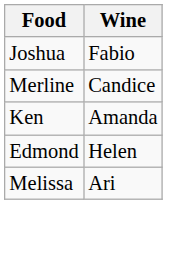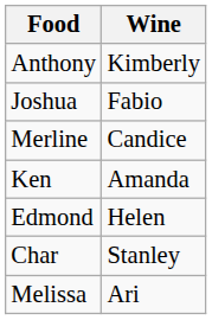 <table class="wikitable">
 <tr>
 <th>Food</th>
 <th>Wine</th>
+</tr>
+<tr>
+<td>Anthony</td>
+<td>Kimberly</td>
 </tr>
 <tr>
 <td>Joshua</td>
 <td>Fabio</td>
 </tr>
 <tr>
 <td>Merline</td>
 <td>Candice</td>
 </tr>
 <tr>
 <td>Ken</td>
 <td>Amanda</td>
 </tr>
 <tr>
 <td>Edmond</td>
 <td>Helen</td>
 </tr>
 <tr>
+<td>Char</td>
+<td>Stanley</td>
+</tr>
+<tr>
 <td>Melissa</td>
 <td>Ari</td>
 </tr>
 </table>
